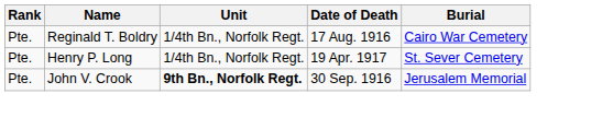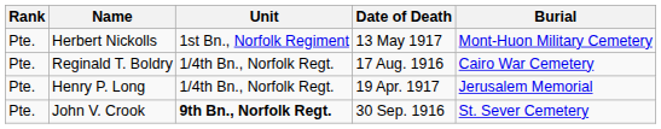 <table class="wikitable">
 <tr>
 <th>Rank</th>
 <th>Name</th>
 <th>Unit</th>
 <th>Date of Death</th>
 <th>Burial</th>
+</tr>
+<tr>
+<td>Pte.</td>
+<td>Herbert Nickolls</td>
+<td>1st Bn., <a href='#'>Norfolk Regiment</a></td>
+<td>13 May 1917</td>
+<td><a href='#'>Mont-Huon Military Cemetery</a></td>
 </tr>
 <tr>
 <td>Pte.</td>
 <td>Reginald T. Boldry</td>
 <td>1/4th Bn., Norfolk Regt.</td>
 <td>17 Aug. 1916</td>
 <td><a href='#'>Cairo War Cemetery</a></td>
 </tr>
 <tr>
 <td>Pte.</td>
 <td>Henry P. Long</td>
 <td>1/4th Bn., Norfolk Regt.</td>
 <td>19 Apr. 1917</td>
-<td><a href='#'>St. Sever Cemetery</a></td>
+<td><a href='#'>Jerusalem Memorial</a></td>
 </tr>
 <tr>
 <td>Pte.</td>
 <td>John V. Crook</td>
 <td><strong>9th Bn., Norfolk Regt.</strong></td>
 <td>30 Sep. 1916</td>
-<td><a href='#'>Jerusalem Memorial</a></td>
+<td><a href='#'>St. Sever Cemetery</a></td>
 </tr>
 </table>
